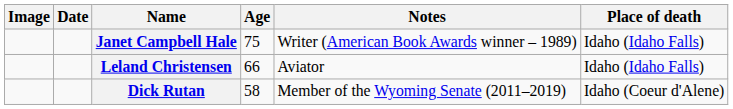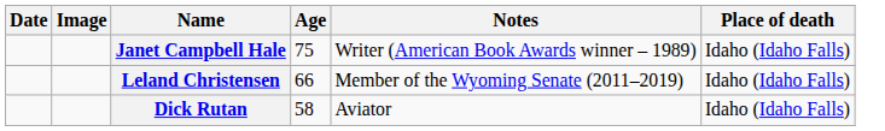 <table class="wikitable sortable plainrowheaders">
 <tr valign=bottom>
+<th scope="col">Date</th>
 <th scope="col">Image</th>
-<th scope="col">Date</th>
 <th scope="col">Name</th>
 <th scope="col">Age</th>
 <th scope="col">Notes</th>
 <th scope="col">Place of death</th>
 </tr>
 <tr>
 <td></td>
 <td></td>
 <th scope="row"><a href='#'>Janet Campbell Hale</a></th>
 <td>75</td>
 <td>Writer (<a href='#'>American Book Awards</a> winner – 1989)</td>
 <td>Idaho (<a href='#'>Idaho Falls</a>)</td>
 </tr>
 <tr>
 <td></td>
 <td></td>
 <th scope="row"><a href='#'>Leland Christensen</a></th>
 <td>66</td>
-<td>Aviator</td>
+<td>Member of the <a href='#'>Wyoming Senate</a> (2011–2019)</td>
 <td>Idaho (<a href='#'>Idaho Falls</a>)</td>
 </tr>
 <tr>
 <td></td>
 <td></td>
 <th scope="row"><a href='#'>Dick Rutan</a></th>
 <td>58</td>
-<td>Member of the <a href='#'>Wyoming Senate</a> (2011–2019)</td>
-<td>Idaho (Coeur d'Alene)</td>
+<td>Aviator</td>
+<td>Idaho (<a href='#'>Idaho Falls</a>)</td>
 </tr>
 </table>
